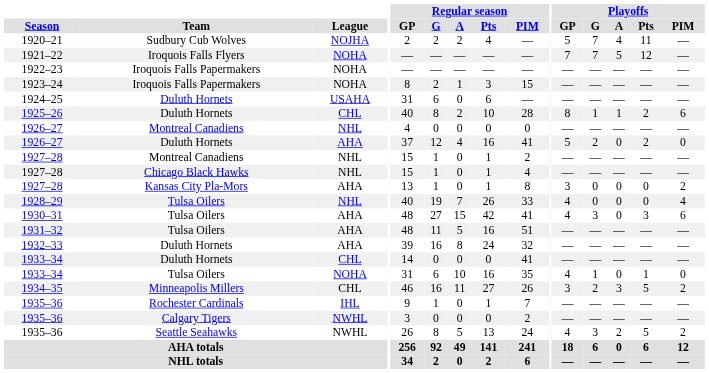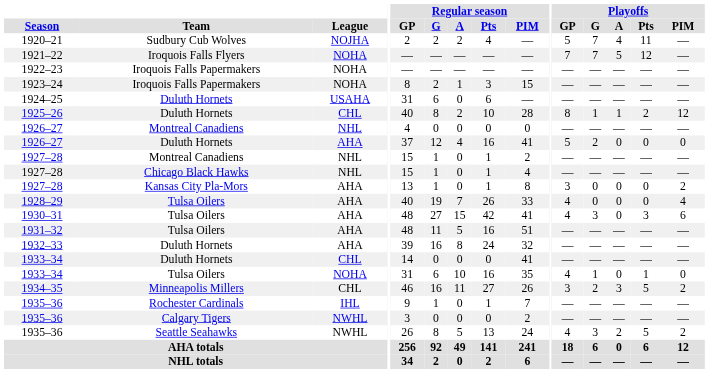 <table border="0" cellpadding="1" cellspacing="0" style="text-align:center; width:60em">
 <tr bgcolor="#e0e0e0">
 <th colspan="3" bgcolor="#ffffff"></th>
 <th rowspan="100" bgcolor="#ffffff"></th>
 <th colspan="5"><a href='#'>Regular season</a></th>
 <th rowspan="100" bgcolor="#ffffff"></th>
 <th colspan="5"><a href='#'>Playoffs</a></th>
 </tr>
 <tr bgcolor="#e0e0e0">
 <th><a href='#'>Season</a></th>
 <th>Team</th>
 <th>League</th>
 <th>GP</th>
 <th><a href='#'>G</a></th>
 <th><a href='#'>A</a></th>
 <th><a href='#'>Pts</a></th>
 <th><a href='#'>PIM</a></th>
 <th>GP</th>
 <th>G</th>
 <th>A</th>
 <th>Pts</th>
 <th>PIM</th>
 </tr>
 <tr>
 <td>1920–21</td>
 <td>Sudbury Cub Wolves</td>
 <td><a href='#'>NOJHA</a></td>
 <td>2</td>
 <td>2</td>
 <td>2</td>
 <td>4</td>
 <td>—</td>
 <td>5</td>
 <td>7</td>
 <td>4</td>
 <td>11</td>
 <td>—</td>
 </tr>
 <tr bgcolor="#f0f0f0">
 <td>1921–22</td>
 <td>Iroquois Falls Flyers</td>
 <td><a href='#'>NOHA</a></td>
 <td>—</td>
 <td>—</td>
 <td>—</td>
 <td>—</td>
 <td>—</td>
 <td>7</td>
 <td>7</td>
 <td>5</td>
 <td>12</td>
 <td>—</td>
 </tr>
 <tr>
 <td>1922–23</td>
 <td>Iroquois Falls Papermakers</td>
 <td>NOHA</td>
 <td>—</td>
 <td>—</td>
 <td>—</td>
 <td>—</td>
 <td>—</td>
 <td>—</td>
 <td>—</td>
 <td>—</td>
 <td>—</td>
 <td>—</td>
 </tr>
 <tr bgcolor="#f0f0f0">
 <td>1923–24</td>
 <td>Iroquois Falls Papermakers</td>
 <td>NOHA</td>
 <td>8</td>
 <td>2</td>
 <td>1</td>
 <td>3</td>
 <td>15</td>
 <td>—</td>
 <td>—</td>
 <td>—</td>
 <td>—</td>
 <td>—</td>
 </tr>
 <tr>
 <td>1924–25</td>
 <td><a href='#'>Duluth Hornets</a></td>
 <td><a href='#'>USAHA</a></td>
 <td>31</td>
 <td>6</td>
 <td>0</td>
 <td>6</td>
 <td>—</td>
 <td>—</td>
 <td>—</td>
 <td>—</td>
 <td>—</td>
 <td>—</td>
 </tr>
 <tr bgcolor="#f0f0f0">
 <td><a href='#'>1925–26</a></td>
 <td>Duluth Hornets</td>
 <td><a href='#'>CHL</a></td>
 <td>40</td>
 <td>8</td>
 <td>2</td>
 <td>10</td>
 <td>28</td>
 <td>8</td>
 <td>1</td>
 <td>1</td>
 <td>2</td>
-<td>6</td>
+<td>12</td>
 </tr>
 <tr>
 <td><a href='#'>1926–27</a></td>
 <td><a href='#'>Montreal Canadiens</a></td>
 <td><a href='#'>NHL</a></td>
 <td>4</td>
 <td>0</td>
 <td>0</td>
 <td>0</td>
 <td>0</td>
 <td>—</td>
 <td>—</td>
 <td>—</td>
 <td>—</td>
 <td>—</td>
 </tr>
 <tr bgcolor="#f0f0f0">
 <td><a href='#'>1926–27</a></td>
 <td>Duluth Hornets</td>
 <td><a href='#'>AHA</a></td>
 <td>37</td>
 <td>12</td>
 <td>4</td>
 <td>16</td>
 <td>41</td>
 <td>5</td>
 <td>2</td>
 <td>0</td>
-<td>2</td>
+<td>0</td>
 <td>0</td>
 </tr>
 <tr>
 <td><a href='#'>1927–28</a></td>
 <td>Montreal Canadiens</td>
 <td>NHL</td>
 <td>15</td>
 <td>1</td>
 <td>0</td>
 <td>1</td>
 <td>2</td>
 <td>—</td>
 <td>—</td>
 <td>—</td>
 <td>—</td>
 <td>—</td>
 </tr>
 <tr bgcolor="#f0f0f0">
 <td>1927–28</td>
 <td><a href='#'>Chicago Black Hawks</a></td>
 <td>NHL</td>
 <td>15</td>
 <td>1</td>
 <td>0</td>
 <td>1</td>
 <td>4</td>
 <td>—</td>
 <td>—</td>
 <td>—</td>
 <td>—</td>
 <td>—</td>
 </tr>
 <tr>
 <td><a href='#'>1927–28</a></td>
 <td><a href='#'>Kansas City Pla-Mors</a></td>
 <td>AHA</td>
 <td>13</td>
 <td>1</td>
 <td>0</td>
 <td>1</td>
 <td>8</td>
 <td>3</td>
 <td>0</td>
 <td>0</td>
 <td>0</td>
 <td>2</td>
 </tr>
 <tr bgcolor="#f0f0f0">
 <td><a href='#'>1928–29</a></td>
 <td><a href='#'>Tulsa Oilers</a></td>
-<td><a href='#'>NHL</a></td>
+<td>AHA</td>
 <td>40</td>
 <td>19</td>
 <td>7</td>
 <td>26</td>
 <td>33</td>
 <td>4</td>
 <td>0</td>
 <td>0</td>
 <td>0</td>
 <td>4</td>
 </tr>
 <tr>
 <td><a href='#'>1930–31</a></td>
 <td>Tulsa Oilers</td>
 <td>AHA</td>
 <td>48</td>
 <td>27</td>
 <td>15</td>
 <td>42</td>
 <td>41</td>
 <td>4</td>
 <td>3</td>
 <td>0</td>
 <td>3</td>
 <td>6</td>
 </tr>
 <tr bgcolor="#f0f0f0">
 <td><a href='#'>1931–32</a></td>
 <td>Tulsa Oilers</td>
 <td>AHA</td>
 <td>48</td>
 <td>11</td>
 <td>5</td>
 <td>16</td>
 <td>51</td>
 <td>—</td>
 <td>—</td>
 <td>—</td>
 <td>—</td>
 <td>—</td>
 </tr>
 <tr>
 <td><a href='#'>1932–33</a></td>
 <td>Duluth Hornets</td>
 <td>AHA</td>
 <td>39</td>
 <td>16</td>
 <td>8</td>
 <td>24</td>
 <td>32</td>
 <td>—</td>
 <td>—</td>
 <td>—</td>
 <td>—</td>
 <td>—</td>
 </tr>
 <tr bgcolor="#f0f0f0">
 <td><a href='#'>1933–34</a></td>
 <td>Duluth Hornets</td>
 <td><a href='#'>CHL</a></td>
 <td>14</td>
 <td>0</td>
 <td>0</td>
 <td>0</td>
 <td>41</td>
 <td>—</td>
 <td>—</td>
 <td>—</td>
 <td>—</td>
 <td>—</td>
 </tr>
 <tr>
 <td><a href='#'>1933–34</a></td>
 <td>Tulsa Oilers</td>
 <td><a href='#'>NOHA</a></td>
 <td>31</td>
 <td>6</td>
 <td>10</td>
 <td>16</td>
 <td>35</td>
 <td>4</td>
 <td>1</td>
 <td>0</td>
 <td>1</td>
 <td>0</td>
 </tr>
 <tr bgcolor="#f0f0f0">
 <td><a href='#'>1934–35</a></td>
 <td><a href='#'>Minneapolis Millers</a></td>
 <td>CHL</td>
 <td>46</td>
 <td>16</td>
 <td>11</td>
 <td>27</td>
 <td>26</td>
 <td>3</td>
 <td>2</td>
 <td>3</td>
 <td>5</td>
 <td>2</td>
 </tr>
 <tr>
 <td><a href='#'>1935–36</a></td>
 <td><a href='#'>Rochester Cardinals</a></td>
 <td><a href='#'>IHL</a></td>
 <td>9</td>
 <td>1</td>
 <td>0</td>
 <td>1</td>
 <td>7</td>
 <td>—</td>
 <td>—</td>
 <td>—</td>
 <td>—</td>
 <td>—</td>
 </tr>
 <tr bgcolor="#f0f0f0">
 <td><a href='#'>1935–36</a></td>
 <td><a href='#'>Calgary Tigers</a></td>
 <td><a href='#'>NWHL</a></td>
 <td>3</td>
 <td>0</td>
 <td>0</td>
 <td>0</td>
 <td>2</td>
 <td>—</td>
 <td>—</td>
 <td>—</td>
 <td>—</td>
 <td>—</td>
 </tr>
 <tr>
 <td>1935–36</td>
 <td><a href='#'>Seattle Seahawks</a></td>
 <td>NWHL</td>
 <td>26</td>
 <td>8</td>
 <td>5</td>
 <td>13</td>
 <td>24</td>
 <td>4</td>
 <td>3</td>
 <td>2</td>
 <td>5</td>
 <td>2</td>
 </tr>
 <tr bgcolor="#e0e0e0">
 <th colspan="3">AHA totals</th>
 <th>256</th>
 <th>92</th>
 <th>49</th>
 <th>141</th>
 <th>241</th>
 <th>18</th>
 <th>6</th>
 <th>0</th>
 <th>6</th>
 <th>12</th>
 </tr>
 <tr bgcolor="#e0e0e0">
 <th colspan="3">NHL totals</th>
 <th>34</th>
 <th>2</th>
 <th>0</th>
 <th>2</th>
 <th>6</th>
 <th>—</th>
 <th>—</th>
 <th>—</th>
 <th>—</th>
 <th>—</th>
 </tr>
 </table>
